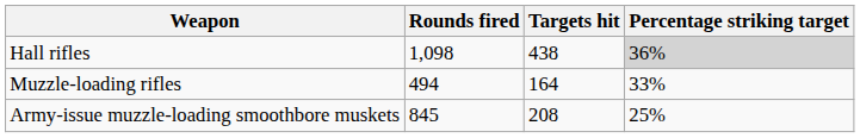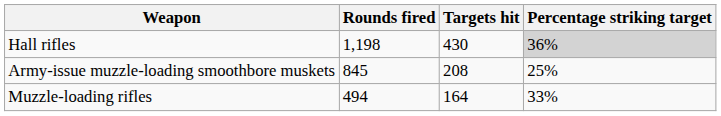 <table class="wikitable">
 <tr>
 <th>Weapon</th>
 <th>Rounds fired</th>
 <th>Targets hit</th>
 <th>Percentage striking target</th>
 </tr>
 <tr>
 <td>Hall rifles</td>
-<td>1,098</td>
-<td>438</td>
+<td>1,198</td>
+<td>430</td>
 <td style="background: lightgrey;">36%</td>
+</tr>
+<tr>
+<td>Army-issue muzzle-loading smoothbore muskets</td>
+<td>845</td>
+<td>208</td>
+<td>25%</td>
 </tr>
 <tr>
 <td>Muzzle-loading rifles</td>
 <td>494</td>
 <td>164</td>
 <td>33%</td>
 </tr>
-<tr>
-<td>Army-issue muzzle-loading smoothbore muskets</td>
-<td>845</td>
-<td>208</td>
-<td>25%</td>
-</tr>
 </table>
